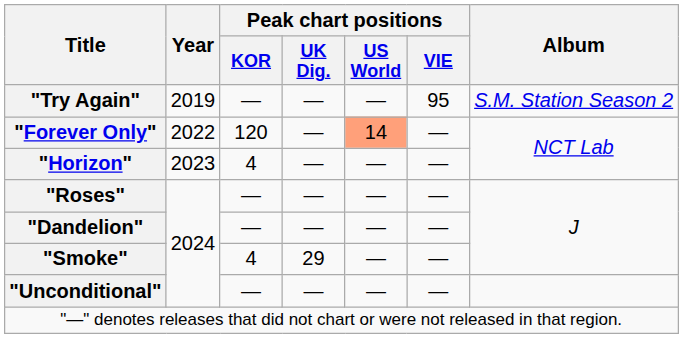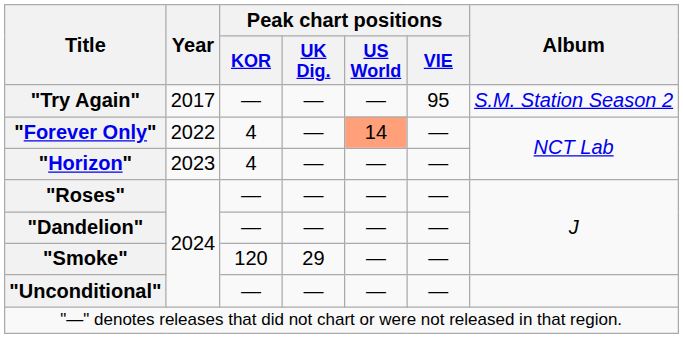 <table class="wikitable plainrowheaders" style="text-align:center">
 <tr>
 <th scope="col" rowspan="2">Title</th>
 <th scope="col" rowspan="2">Year</th>
 <th scope="col" colspan="4">Peak chart positions</th>
 <th scope="col" rowspan="2">Album</th>
 </tr>
 <tr>
 <th scope="col" style="width:3em;font-size:90%"><a href='#'>KOR</a><br></th>
 <th scope="col" style="width:3em;font-size:90%"><a href='#'>UK Dig.</a><br></th>
 <th style="width:3em;font-size:90%"><a href='#'>US<br>World</a><br></th>
 <th scope="col" style="width:3em;font-size:90%"><a href='#'>VIE</a><br></th>
 </tr>
 <tr>
 <th scope="row">"Try Again" <br></th>
-<td>2019</td>
+<td>2017</td>
 <td>—</td>
 <td>—</td>
 <td>—</td>
 <td>95</td>
 <td><a href='#'><em>S.M. Station Season 2</em></a></td>
 </tr>
 <tr>
 <th scope="row">"<a href='#'>Forever Only</a>"</th>
 <td>2022</td>
-<td>120</td>
+<td>4</td>
 <td>—</td>
 <td style="background: lightsalmon;">14</td>
 <td>—</td>
 <td rowspan="2"><em><a href='#'>NCT Lab</a></em></td>
 </tr>
 <tr>
 <th scope="row">"<a href='#'>Horizon</a>"</th>
 <td>2023</td>
 <td>4</td>
 <td>—</td>
 <td>—</td>
 <td>—</td>
 </tr>
 <tr>
 <th scope="row">"Roses"</th>
 <td rowspan="4">2024</td>
 <td>—</td>
 <td>—</td>
 <td>—</td>
 <td>—</td>
 <td rowspan="3"><em>J</em></td>
 </tr>
 <tr>
 <th scope="row">"Dandelion"</th>
 <td>—</td>
 <td>—</td>
 <td>—</td>
 <td>—</td>
 </tr>
 <tr>
 <th scope="row">"Smoke"</th>
-<td>4</td>
+<td>120</td>
 <td>29</td>
 <td>—</td>
 <td>—</td>
 </tr>
 <tr>
 <th scope="row">"Unconditional"</th>
 <td>—</td>
 <td>—</td>
 <td>—</td>
 <td>—</td>
 <td></td>
 </tr>
 <tr>
 <td colspan="7" style="font-size:85%">"—" denotes releases that did not chart or were not released in that region.</td>
 </tr>
 </table>
